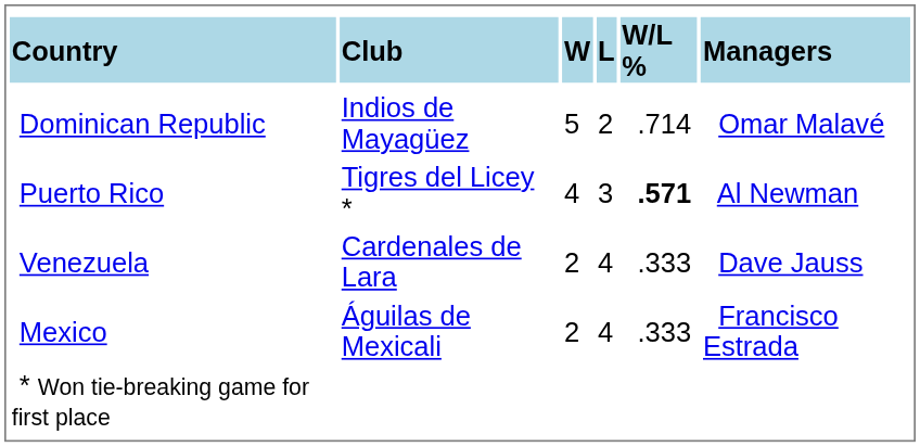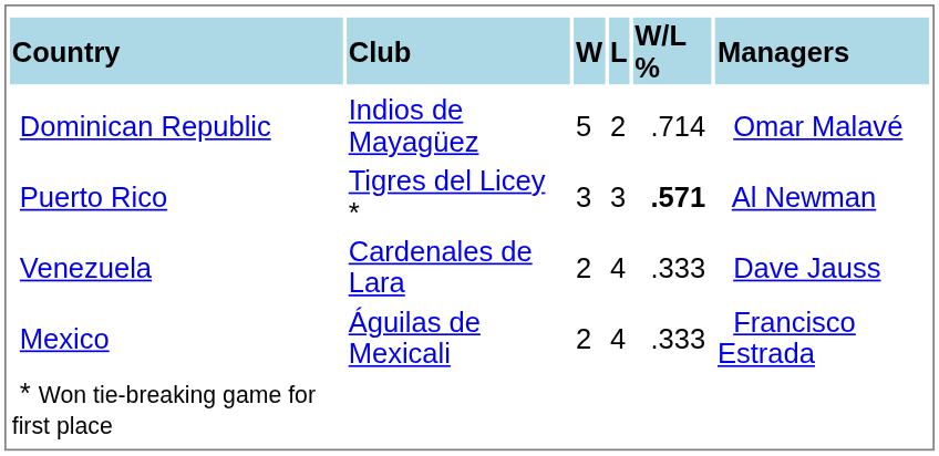 <table cellpadding="1" width="500px" style="font-size: 95%; border: 1px solid gray;">
 <tr align="center" style="font-size: larger;">
 <td colspan=6></td>
 </tr>
 <tr style="background:lightblue;">
 <td><strong>Country</strong></td>
 <td><strong>Club</strong></td>
 <td><strong>W</strong></td>
 <td><strong>L</strong></td>
 <td><strong>W/L %</strong></td>
 <td><strong>Managers</strong></td>
 </tr>
 <tr align="center" style="vertical-align: middle;" style="background:lightblue;">
 </tr>
 <tr>
 <td> <a href='#'>Dominican Republic</a></td>
 <td><a href='#'>Indios de Mayagüez</a></td>
 <td>5</td>
 <td>2</td>
 <td>  .714</td>
 <td>  <a href='#'>Omar Malavé</a></td>
 </tr>
 <tr>
 <td> <a href='#'>Puerto Rico</a></td>
 <td><a href='#'>Tigres del Licey</a> *   </td>
-<td>4</td>
+<td>3</td>
 <td>3</td>
 <td><strong>  .571</strong></td>
 <td>  <a href='#'>Al Newman</a></td>
 </tr>
 <tr>
 <td> <a href='#'>Venezuela</a></td>
 <td><a href='#'>Cardenales de Lara</a></td>
 <td>2</td>
 <td>4</td>
 <td>  .333</td>
 <td>  <a href='#'>Dave Jauss</a></td>
 </tr>
 <tr>
 <td> <a href='#'>Mexico</a></td>
 <td><a href='#'>Águilas de Mexicali</a></td>
 <td>2</td>
 <td>4</td>
 <td>  .333</td>
 <td>  <a href='#'>Francisco Estrada</a></td>
 </tr>
 <tr>
 <td> * <small>Won tie-breaking game for first place</small></td>
 <td></td>
 <td></td>
 <td></td>
 <td></td>
 <td></td>
 </tr>
 <tr>
 </tr>
 </table>
